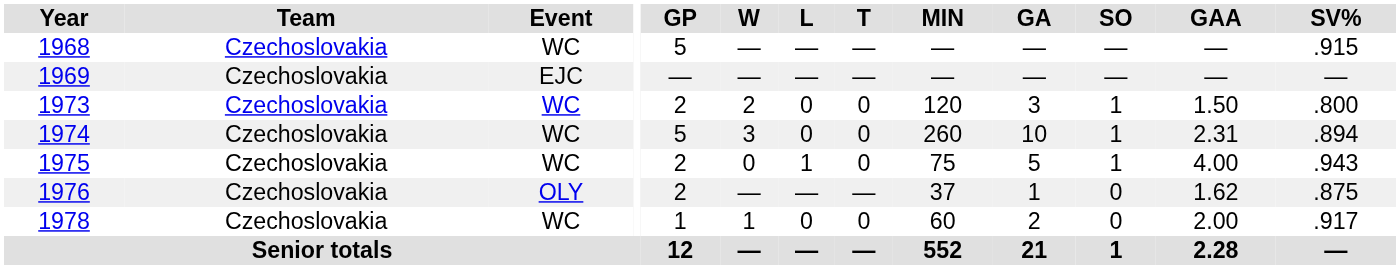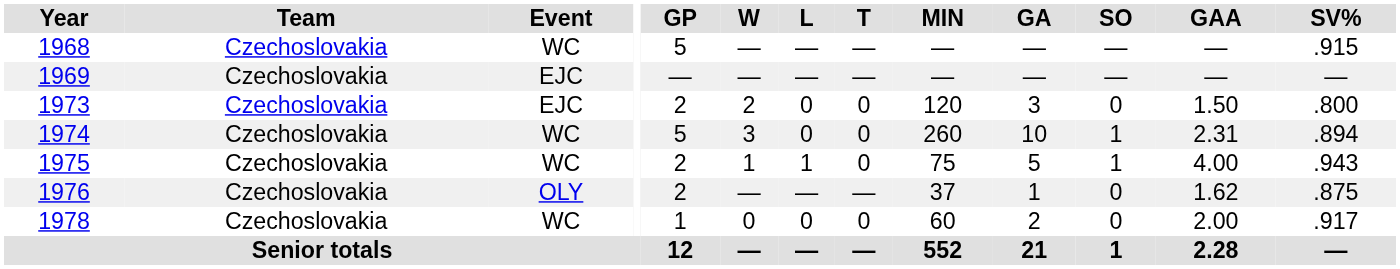 <table border="0" cellpadding="1" cellspacing="0" ID="Table3" style="text-align:center; width:60em">
 <tr ALIGN="center" bgcolor="#e0e0e0">
 <th>Year</th>
 <th>Team</th>
 <th>Event</th>
 <th rowspan="99" bgcolor="#ffffff"></th>
 <th>GP</th>
 <th>W</th>
 <th>L</th>
 <th>T</th>
 <th>MIN</th>
 <th>GA</th>
 <th>SO</th>
 <th>GAA</th>
 <th>SV%</th>
 </tr>
 <tr>
 <td><a href='#'>1968</a></td>
 <td><a href='#'>Czechoslovakia</a></td>
 <td>WC</td>
 <td>5</td>
 <td>—</td>
 <td>—</td>
 <td>—</td>
 <td>—</td>
 <td>—</td>
 <td>—</td>
 <td>—</td>
 <td>.915</td>
 </tr>
 <tr bgcolor="#f0f0f0">
 <td><a href='#'>1969</a></td>
 <td>Czechoslovakia</td>
 <td>EJC</td>
 <td>—</td>
 <td>—</td>
 <td>—</td>
 <td>—</td>
 <td>—</td>
 <td>—</td>
 <td>—</td>
 <td>—</td>
 <td>—</td>
 </tr>
 <tr>
 <td><a href='#'>1973</a></td>
 <td><a href='#'>Czechoslovakia</a></td>
-<td><a href='#'>WC</a></td>
+<td>EJC</td>
 <td>2</td>
 <td>2</td>
 <td>0</td>
 <td>0</td>
 <td>120</td>
 <td>3</td>
-<td>1</td>
+<td>0</td>
 <td>1.50</td>
 <td>.800</td>
 </tr>
 <tr bgcolor="#f0f0f0">
 <td><a href='#'>1974</a></td>
 <td>Czechoslovakia</td>
 <td>WC</td>
 <td>5</td>
 <td>3</td>
 <td>0</td>
 <td>0</td>
 <td>260</td>
 <td>10</td>
 <td>1</td>
 <td>2.31</td>
 <td>.894</td>
 </tr>
 <tr>
 <td><a href='#'>1975</a></td>
 <td>Czechoslovakia</td>
 <td>WC</td>
 <td>2</td>
-<td>0</td>
+<td>1</td>
 <td>1</td>
 <td>0</td>
 <td>75</td>
 <td>5</td>
 <td>1</td>
 <td>4.00</td>
 <td>.943</td>
 </tr>
 <tr bgcolor="#f0f0f0">
 <td><a href='#'>1976</a></td>
 <td>Czechoslovakia</td>
 <td><a href='#'>OLY</a></td>
 <td>2</td>
 <td>—</td>
 <td>—</td>
 <td>—</td>
 <td>37</td>
 <td>1</td>
 <td>0</td>
 <td>1.62</td>
 <td>.875</td>
 </tr>
 <tr>
 <td><a href='#'>1978</a></td>
 <td>Czechoslovakia</td>
 <td>WC</td>
 <td>1</td>
-<td>1</td>
+<td>0</td>
 <td>0</td>
 <td>0</td>
 <td>60</td>
 <td>2</td>
 <td>0</td>
 <td>2.00</td>
 <td>.917</td>
 </tr>
 <tr bgcolor="#e0e0e0">
 <th colspan=4>Senior totals</th>
 <th>12</th>
 <th>—</th>
 <th>—</th>
 <th>—</th>
 <th>552</th>
 <th>21</th>
 <th>1</th>
 <th>2.28</th>
 <th>—</th>
 </tr>
 </table>
